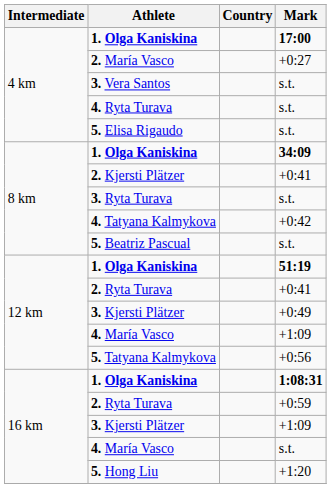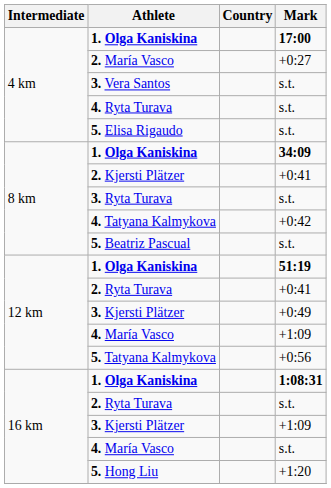 <table class="wikitable" style="font-size:90%">
 <tr>
 <th>Intermediate</th>
 <th>Athlete</th>
 <th>Country</th>
 <th>Mark</th>
 </tr>
 <tr>
 <td rowspan="5">4 km</td>
 <td><strong>1.</strong> <strong><a href='#'>Olga Kaniskina</a></strong></td>
 <td></td>
 <td><strong>17:00</strong></td>
 </tr>
 <tr>
 <td><strong>2.</strong> <a href='#'>María Vasco</a></td>
 <td></td>
 <td>+0:27</td>
 </tr>
 <tr>
 <td><strong>3.</strong> <a href='#'>Vera Santos</a></td>
 <td></td>
 <td>s.t.</td>
 </tr>
 <tr>
 <td><strong>4.</strong> <a href='#'>Ryta Turava</a></td>
 <td></td>
 <td>s.t.</td>
 </tr>
 <tr>
 <td><strong>5.</strong> <a href='#'>Elisa Rigaudo</a></td>
 <td></td>
 <td>s.t.</td>
 </tr>
 <tr>
 <td rowspan="5">8 km</td>
 <td><strong>1.</strong> <strong><a href='#'>Olga Kaniskina</a></strong></td>
 <td></td>
 <td><strong>34:09</strong></td>
 </tr>
 <tr>
 <td><strong>2.</strong> <a href='#'>Kjersti Plätzer</a></td>
 <td></td>
 <td>+0:41</td>
 </tr>
 <tr>
 <td><strong>3.</strong> <a href='#'>Ryta Turava</a></td>
 <td></td>
 <td>s.t.</td>
 </tr>
 <tr>
 <td><strong>4.</strong> <a href='#'>Tatyana Kalmykova</a></td>
 <td></td>
 <td>+0:42</td>
 </tr>
 <tr>
 <td><strong>5.</strong> <a href='#'>Beatriz Pascual</a></td>
 <td></td>
 <td>s.t.</td>
 </tr>
 <tr>
 <td rowspan="5">12 km</td>
 <td><strong>1.</strong> <strong><a href='#'>Olga Kaniskina</a></strong></td>
 <td></td>
 <td><strong>51:19</strong></td>
 </tr>
 <tr>
 <td><strong>2.</strong> <a href='#'>Ryta Turava</a></td>
 <td></td>
 <td>+0:41</td>
 </tr>
 <tr>
 <td><strong>3.</strong> <a href='#'>Kjersti Plätzer</a></td>
 <td></td>
 <td>+0:49</td>
 </tr>
 <tr>
 <td><strong>4.</strong> <a href='#'>María Vasco</a></td>
 <td></td>
 <td>+1:09</td>
 </tr>
 <tr>
 <td><strong>5.</strong> <a href='#'>Tatyana Kalmykova</a></td>
 <td></td>
 <td>+0:56</td>
 </tr>
 <tr>
 <td rowspan="5">16 km</td>
 <td><strong>1.</strong> <strong><a href='#'>Olga Kaniskina</a></strong></td>
 <td></td>
 <td><strong>1:08:31</strong></td>
 </tr>
 <tr>
 <td><strong>2.</strong> <a href='#'>Ryta Turava</a></td>
 <td></td>
-<td>+0:59</td>
+<td>s.t.</td>
 </tr>
 <tr>
 <td><strong>3.</strong> <a href='#'>Kjersti Plätzer</a></td>
 <td></td>
 <td>+1:09</td>
 </tr>
 <tr>
 <td><strong>4.</strong> <a href='#'>María Vasco</a></td>
 <td></td>
 <td>s.t.</td>
 </tr>
 <tr>
 <td><strong>5.</strong> <a href='#'>Hong Liu</a></td>
 <td></td>
 <td>+1:20</td>
 </tr>
 <tr>
 </tr>
 </table>
